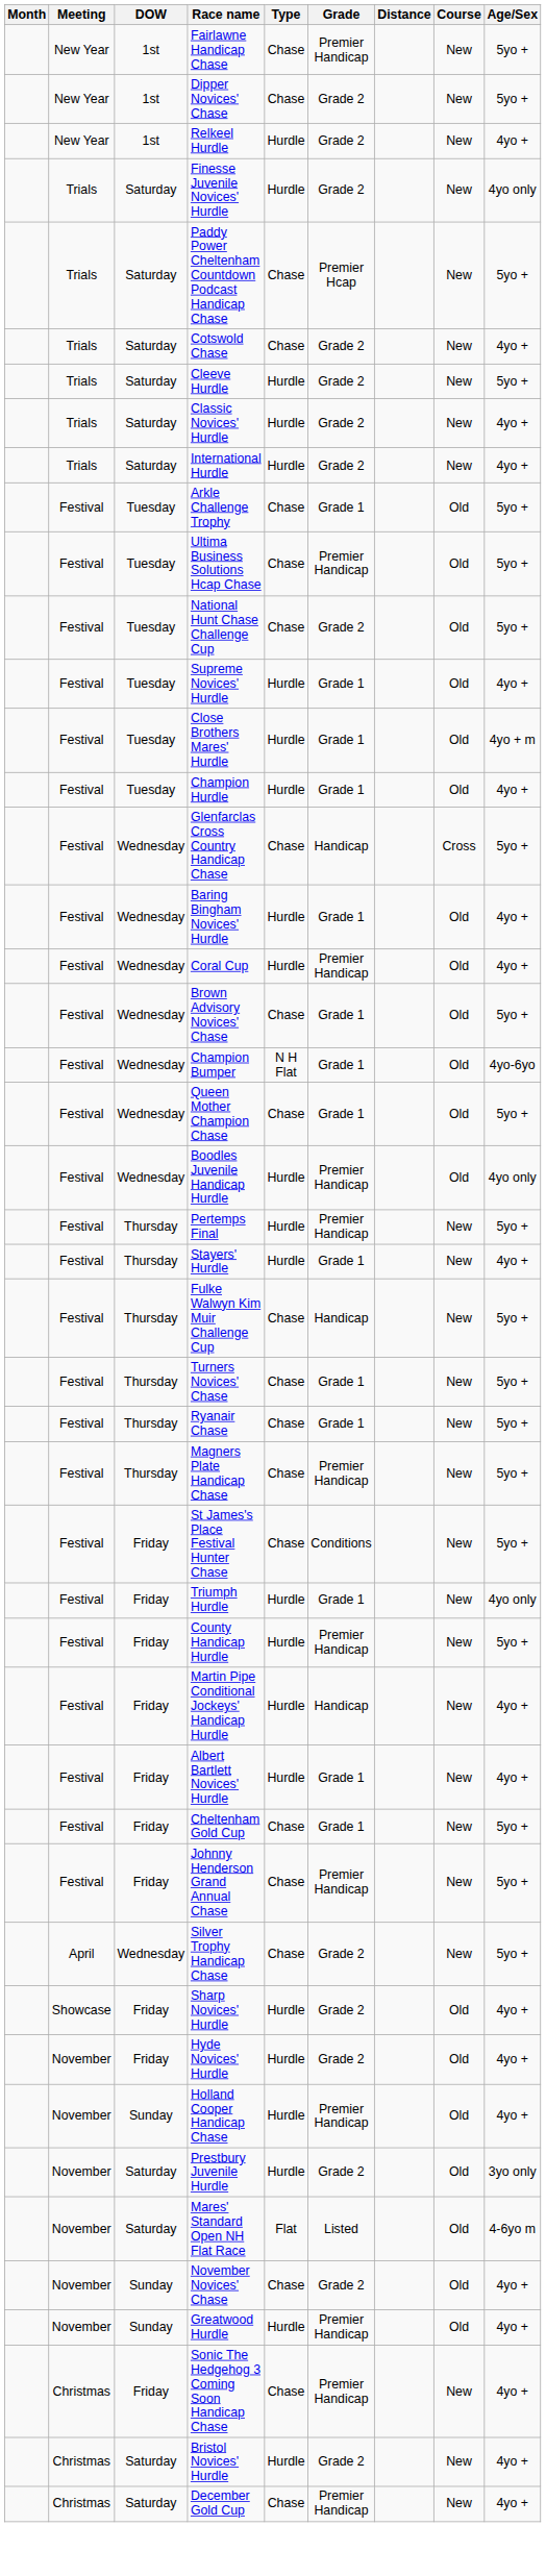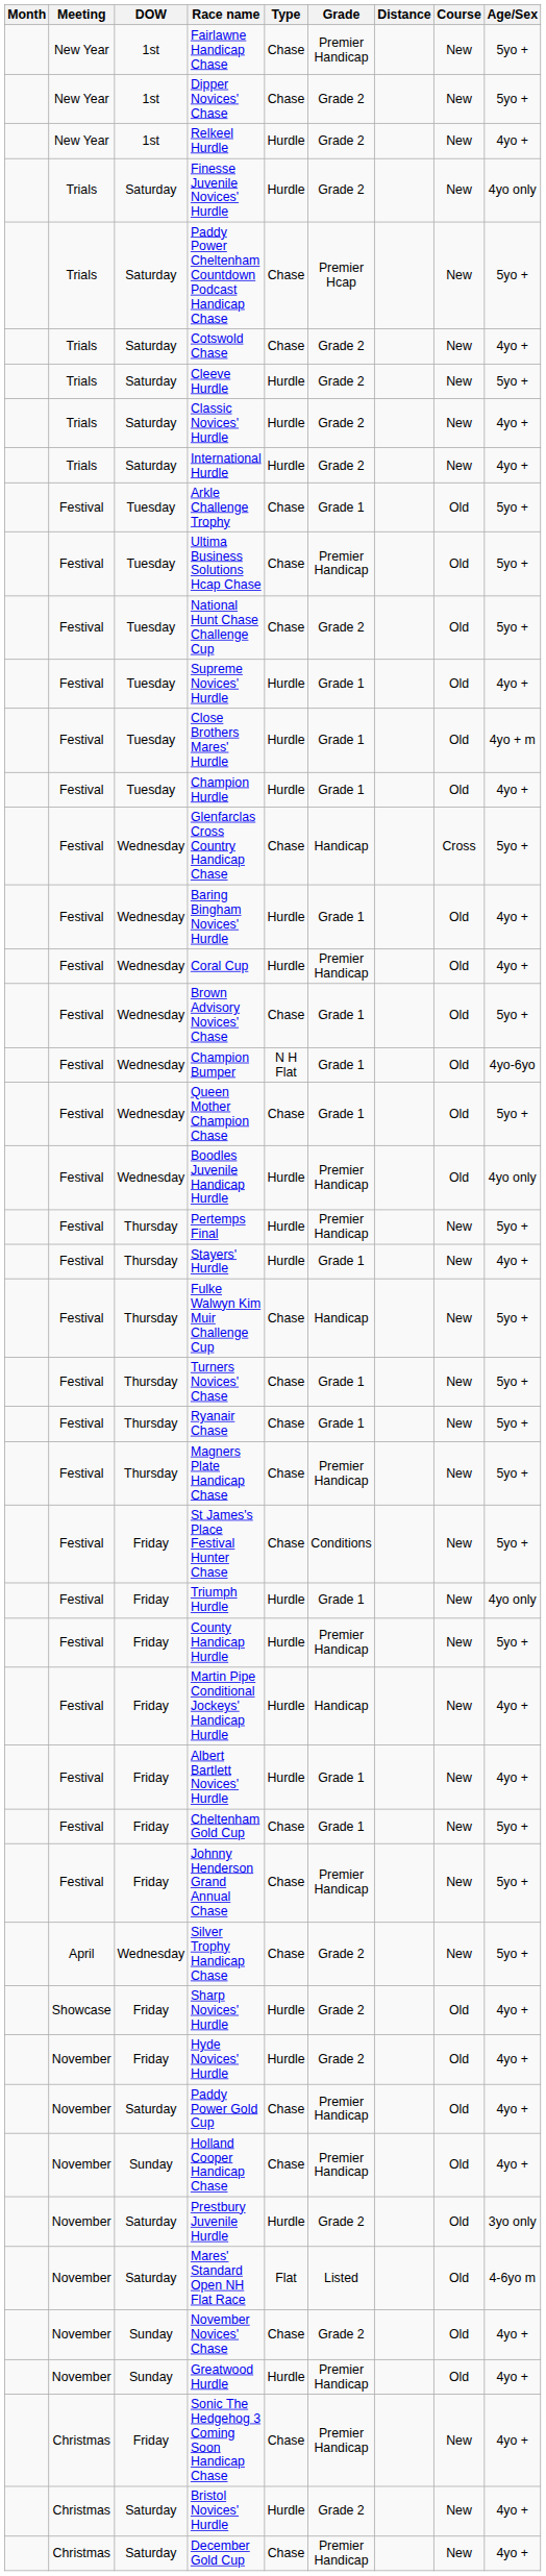 <table class="wikitable sortable">
 <tr>
 <th>Month</th>
 <th>Meeting</th>
 <th>DOW</th>
 <th>Race name</th>
 <th>Type</th>
 <th>Grade</th>
 <th>Distance</th>
 <th>Course</th>
 <th>Age/Sex</th>
 </tr>
 <tr>
 <td style="text-align:center"></td>
 <td style="text-align:center">New Year</td>
 <td style="text-align:center">1st</td>
 <td><a href='#'>Fairlawne Handicap Chase</a></td>
 <td style="text-align:center">Chase</td>
 <td style="text-align:center">Premier Handicap</td>
 <td style="text-align:center"></td>
 <td style="text-align:center">New</td>
 <td style="text-align:center">5yo +</td>
 </tr>
 <tr>
 <td style="text-align:center"></td>
 <td style="text-align:center">New Year</td>
 <td style="text-align:center">1st</td>
 <td><a href='#'>Dipper Novices' Chase</a></td>
 <td style="text-align:center">Chase</td>
 <td style="text-align:center">Grade 2</td>
 <td style="text-align:center"></td>
 <td style="text-align:center">New</td>
 <td style="text-align:center">5yo +</td>
 </tr>
 <tr>
 <td style="text-align:center"></td>
 <td style="text-align:center">New Year</td>
 <td style="text-align:center">1st</td>
 <td><a href='#'>Relkeel Hurdle</a></td>
 <td style="text-align:center">Hurdle</td>
 <td style="text-align:center">Grade 2</td>
 <td style="text-align:center"></td>
 <td style="text-align:center">New</td>
 <td style="text-align:center">4yo +</td>
 </tr>
 <tr>
 <td style="text-align:center"></td>
 <td style="text-align:center">Trials</td>
 <td style="text-align:center">Saturday</td>
 <td><a href='#'>Finesse Juvenile Novices' Hurdle</a></td>
 <td style="text-align:center">Hurdle</td>
 <td style="text-align:center">Grade 2</td>
 <td style="text-align:center"></td>
 <td style="text-align:center">New</td>
 <td style="text-align:center">4yo only</td>
 </tr>
 <tr>
 <td style="text-align:center"></td>
 <td style="text-align:center">Trials</td>
 <td style="text-align:center">Saturday</td>
 <td><a href='#'>Paddy Power Cheltenham Countdown Podcast Handicap Chase</a></td>
 <td style="text-align:center">Chase</td>
 <td style="text-align:center">Premier Hcap</td>
 <td style="text-align:center"></td>
 <td style="text-align:center">New</td>
 <td style="text-align:center">5yo +</td>
 </tr>
 <tr>
 <td style="text-align:center"></td>
 <td style="text-align:center">Trials</td>
 <td style="text-align:center">Saturday</td>
 <td><a href='#'>Cotswold Chase</a></td>
 <td style="text-align:center">Chase</td>
 <td style="text-align:center">Grade 2</td>
 <td style="text-align:center"></td>
 <td style="text-align:center">New</td>
 <td style="text-align:center">4yo +</td>
 </tr>
 <tr>
 <td style="text-align:center"></td>
 <td style="text-align:center">Trials</td>
 <td style="text-align:center">Saturday</td>
 <td><a href='#'>Cleeve Hurdle</a></td>
 <td style="text-align:center">Hurdle</td>
 <td style="text-align:center">Grade 2</td>
 <td style="text-align:center"></td>
 <td style="text-align:center">New</td>
 <td style="text-align:center">5yo +</td>
 </tr>
 <tr>
 <td style="text-align:center"></td>
 <td style="text-align:center">Trials</td>
 <td style="text-align:center">Saturday</td>
 <td><a href='#'>Classic Novices' Hurdle</a></td>
 <td style="text-align:center">Hurdle</td>
 <td style="text-align:center">Grade 2</td>
 <td style="text-align:center"></td>
 <td style="text-align:center">New</td>
 <td style="text-align:center">4yo +</td>
 </tr>
 <tr>
 <td style="text-align:center"></td>
 <td style="text-align:center">Trials</td>
 <td style="text-align:center">Saturday</td>
 <td><a href='#'>International Hurdle</a></td>
 <td style="text-align:center">Hurdle</td>
 <td style="text-align:center">Grade 2</td>
 <td style="text-align:center"></td>
 <td style="text-align:center">New</td>
 <td style="text-align:center">4yo +</td>
 </tr>
 <tr>
 <td style="text-align:center"></td>
 <td style="text-align:center">Festival</td>
 <td style="text-align:center">Tuesday</td>
 <td><a href='#'>Arkle Challenge Trophy</a></td>
 <td style="text-align:center">Chase</td>
 <td style="text-align:center">Grade 1</td>
 <td style="text-align:center"></td>
 <td style="text-align:center">Old</td>
 <td style="text-align:center">5yo +</td>
 </tr>
 <tr>
 <td style="text-align:center"></td>
 <td style="text-align:center">Festival</td>
 <td style="text-align:center">Tuesday</td>
 <td><a href='#'>Ultima Business Solutions Hcap Chase</a></td>
 <td style="text-align:center">Chase</td>
 <td style="text-align:center">Premier Handicap</td>
 <td style="text-align:center"></td>
 <td style="text-align:center">Old</td>
 <td style="text-align:center">5yo +</td>
 </tr>
 <tr>
 <td style="text-align:center"></td>
 <td style="text-align:center">Festival</td>
 <td style="text-align:center">Tuesday</td>
 <td><a href='#'>National Hunt Chase Challenge Cup</a></td>
 <td style="text-align:center">Chase</td>
 <td style="text-align:center">Grade 2</td>
 <td style="text-align:center"></td>
 <td style="text-align:center">Old</td>
 <td style="text-align:center">5yo +</td>
 </tr>
 <tr>
 <td style="text-align:center"></td>
 <td style="text-align:center">Festival</td>
 <td style="text-align:center">Tuesday</td>
 <td><a href='#'>Supreme Novices' Hurdle</a></td>
 <td style="text-align:center">Hurdle</td>
 <td style="text-align:center">Grade 1</td>
 <td style="text-align:center"></td>
 <td style="text-align:center">Old</td>
 <td style="text-align:center">4yo +</td>
 </tr>
 <tr>
 <td style="text-align:center"></td>
 <td style="text-align:center">Festival</td>
 <td style="text-align:center">Tuesday</td>
 <td><a href='#'>Close Brothers Mares' Hurdle</a></td>
 <td style="text-align:center">Hurdle</td>
 <td style="text-align:center">Grade 1</td>
 <td style="text-align:center"></td>
 <td style="text-align:center">Old</td>
 <td style="text-align:center">4yo + m</td>
 </tr>
 <tr>
 <td style="text-align:center"></td>
 <td style="text-align:center">Festival</td>
 <td style="text-align:center">Tuesday</td>
 <td><a href='#'>Champion Hurdle</a></td>
 <td style="text-align:center">Hurdle</td>
 <td style="text-align:center">Grade 1</td>
 <td style="text-align:center"></td>
 <td style="text-align:center">Old</td>
 <td style="text-align:center">4yo +</td>
 </tr>
 <tr>
 <td style="text-align:center"></td>
 <td style="text-align:center">Festival</td>
 <td style="text-align:center">Wednesday</td>
 <td><a href='#'>Glenfarclas Cross Country Handicap Chase</a></td>
 <td style="text-align:center">Chase</td>
 <td style="text-align:center">Handicap</td>
 <td style="text-align:center"></td>
 <td style="text-align:center">Cross</td>
 <td style="text-align:center">5yo +</td>
 </tr>
 <tr>
 <td style="text-align:center"></td>
 <td style="text-align:center">Festival</td>
 <td style="text-align:center">Wednesday</td>
 <td><a href='#'>Baring Bingham Novices' Hurdle</a></td>
 <td style="text-align:center">Hurdle</td>
 <td style="text-align:center">Grade 1</td>
 <td style="text-align:center"></td>
 <td style="text-align:center">Old</td>
 <td style="text-align:center">4yo +</td>
 </tr>
 <tr>
 <td style="text-align:center"></td>
 <td style="text-align:center">Festival</td>
 <td style="text-align:center">Wednesday</td>
 <td><a href='#'>Coral Cup</a></td>
 <td style="text-align:center">Hurdle</td>
 <td style="text-align:center">Premier Handicap</td>
 <td style="text-align:center"></td>
 <td style="text-align:center">Old</td>
 <td style="text-align:center">4yo +</td>
 </tr>
 <tr>
 <td style="text-align:center"></td>
 <td style="text-align:center">Festival</td>
 <td style="text-align:center">Wednesday</td>
 <td><a href='#'>Brown Advisory Novices' Chase</a></td>
 <td style="text-align:center">Chase</td>
 <td style="text-align:center">Grade 1</td>
 <td style="text-align:center"></td>
 <td style="text-align:center">Old</td>
 <td style="text-align:center">5yo +</td>
 </tr>
 <tr>
 <td style="text-align:center"></td>
 <td style="text-align:center">Festival</td>
 <td style="text-align:center">Wednesday</td>
 <td><a href='#'>Champion Bumper</a></td>
 <td style="text-align:center">N H Flat</td>
 <td style="text-align:center">Grade 1</td>
 <td style="text-align:center"></td>
 <td style="text-align:center">Old</td>
 <td style="text-align:center">4yo-6yo</td>
 </tr>
 <tr>
 <td style="text-align:center"></td>
 <td style="text-align:center">Festival</td>
 <td style="text-align:center">Wednesday</td>
 <td><a href='#'>Queen Mother Champion Chase</a></td>
 <td style="text-align:center">Chase</td>
 <td style="text-align:center">Grade 1</td>
 <td style="text-align:center"></td>
 <td style="text-align:center">Old</td>
 <td style="text-align:center">5yo +</td>
 </tr>
 <tr>
 <td style="text-align:center"></td>
 <td style="text-align:center">Festival</td>
 <td style="text-align:center">Wednesday</td>
 <td><a href='#'>Boodles Juvenile Handicap Hurdle</a></td>
 <td style="text-align:center">Hurdle</td>
 <td style="text-align:center">Premier Handicap</td>
 <td style="text-align:center"></td>
 <td style="text-align:center">Old</td>
 <td style="text-align:center">4yo only</td>
 </tr>
 <tr>
 <td style="text-align:center"></td>
 <td style="text-align:center">Festival</td>
 <td style="text-align:center">Thursday</td>
 <td><a href='#'>Pertemps Final</a></td>
 <td style="text-align:center">Hurdle</td>
 <td style="text-align:center">Premier Handicap</td>
 <td style="text-align:center"></td>
 <td style="text-align:center">New</td>
 <td style="text-align:center">5yo +</td>
 </tr>
 <tr>
 <td style="text-align:center"></td>
 <td style="text-align:center">Festival</td>
 <td style="text-align:center">Thursday</td>
 <td><a href='#'>Stayers' Hurdle</a></td>
 <td style="text-align:center">Hurdle</td>
 <td style="text-align:center">Grade 1</td>
 <td style="text-align:center"></td>
 <td style="text-align:center">New</td>
 <td style="text-align:center">4yo +</td>
 </tr>
 <tr>
 <td style="text-align:center"></td>
 <td style="text-align:center">Festival</td>
 <td style="text-align:center">Thursday</td>
 <td><a href='#'>Fulke Walwyn Kim Muir Challenge Cup</a></td>
 <td style="text-align:center">Chase</td>
 <td style="text-align:center">Handicap</td>
 <td style="text-align:center"></td>
 <td style="text-align:center">New</td>
 <td style="text-align:center">5yo +</td>
 </tr>
 <tr>
 <td style="text-align:center"></td>
 <td style="text-align:center">Festival</td>
 <td style="text-align:center">Thursday</td>
 <td><a href='#'>Turners Novices' Chase</a></td>
 <td style="text-align:center">Chase</td>
 <td style="text-align:center">Grade 1</td>
 <td style="text-align:center"></td>
 <td style="text-align:center">New</td>
 <td style="text-align:center">5yo +</td>
 </tr>
 <tr>
 <td style="text-align:center"></td>
 <td style="text-align:center">Festival</td>
 <td style="text-align:center">Thursday</td>
 <td><a href='#'>Ryanair Chase</a></td>
 <td style="text-align:center">Chase</td>
 <td style="text-align:center">Grade 1</td>
 <td style="text-align:center"></td>
 <td style="text-align:center">New</td>
 <td style="text-align:center">5yo +</td>
 </tr>
 <tr>
 <td style="text-align:center"></td>
 <td style="text-align:center">Festival</td>
 <td style="text-align:center">Thursday</td>
 <td><a href='#'>Magners Plate Handicap Chase</a></td>
 <td style="text-align:center">Chase</td>
 <td style="text-align:center">Premier Handicap</td>
 <td style="text-align:center"></td>
 <td style="text-align:center">New</td>
 <td style="text-align:center">5yo +</td>
 </tr>
 <tr>
 <td style="text-align:center"></td>
 <td style="text-align:center">Festival</td>
 <td style="text-align:center">Friday</td>
 <td><a href='#'>St James's Place Festival Hunter Chase</a></td>
 <td style="text-align:center">Chase</td>
 <td style="text-align:center">Conditions</td>
 <td style="text-align:center"></td>
 <td style="text-align:center">New</td>
 <td style="text-align:center">5yo +</td>
 </tr>
 <tr>
 <td style="text-align:center"></td>
 <td style="text-align:center">Festival</td>
 <td style="text-align:center">Friday</td>
 <td><a href='#'>Triumph Hurdle</a></td>
 <td style="text-align:center">Hurdle</td>
 <td style="text-align:center">Grade 1</td>
 <td style="text-align:center"></td>
 <td style="text-align:center">New</td>
 <td style="text-align:center">4yo only</td>
 </tr>
 <tr>
 <td style="text-align:center"></td>
 <td style="text-align:center">Festival</td>
 <td style="text-align:center">Friday</td>
 <td><a href='#'>County Handicap Hurdle</a></td>
 <td style="text-align:center">Hurdle</td>
 <td style="text-align:center">Premier Handicap</td>
 <td style="text-align:center"></td>
 <td style="text-align:center">New</td>
 <td style="text-align:center">5yo +</td>
 </tr>
 <tr>
 <td style="text-align:center"></td>
 <td style="text-align:center">Festival</td>
 <td style="text-align:center">Friday</td>
 <td><a href='#'>Martin Pipe Conditional Jockeys' Handicap Hurdle</a></td>
 <td style="text-align:center">Hurdle</td>
 <td style="text-align:center">Handicap</td>
 <td style="text-align:center"></td>
 <td style="text-align:center">New</td>
 <td style="text-align:center">4yo +</td>
 </tr>
 <tr>
 <td style="text-align:center"></td>
 <td style="text-align:center">Festival</td>
 <td style="text-align:center">Friday</td>
 <td><a href='#'>Albert Bartlett Novices' Hurdle</a></td>
 <td style="text-align:center">Hurdle</td>
 <td style="text-align:center">Grade 1</td>
 <td style="text-align:center"></td>
 <td style="text-align:center">New</td>
 <td style="text-align:center">4yo +</td>
 </tr>
 <tr>
 <td style="text-align:center"></td>
 <td style="text-align:center">Festival</td>
 <td style="text-align:center">Friday</td>
 <td><a href='#'>Cheltenham Gold Cup</a></td>
 <td style="text-align:center">Chase</td>
 <td style="text-align:center">Grade 1</td>
 <td style="text-align:center"></td>
 <td style="text-align:center">New</td>
 <td style="text-align:center">5yo +</td>
 </tr>
 <tr>
 <td style="text-align:center"></td>
 <td style="text-align:center">Festival</td>
 <td style="text-align:center">Friday</td>
 <td><a href='#'>Johnny Henderson Grand Annual Chase</a></td>
 <td style="text-align:center">Chase</td>
 <td style="text-align:center">Premier Handicap</td>
 <td style="text-align:center"></td>
 <td style="text-align:center">New</td>
 <td style="text-align:center">5yo +</td>
 </tr>
 <tr>
 <td style="text-align:center"></td>
 <td style="text-align:center">April</td>
 <td style="text-align:center">Wednesday</td>
 <td><a href='#'>Silver Trophy Handicap Chase</a></td>
 <td style="text-align:center">Chase</td>
 <td style="text-align:center">Grade 2</td>
 <td style="text-align:center"></td>
 <td style="text-align:center">New</td>
 <td style="text-align:center">5yo +</td>
 </tr>
 <tr>
 <td style="text-align:center"></td>
 <td style="text-align:center">Showcase</td>
 <td style="text-align:center">Friday</td>
 <td><a href='#'>Sharp Novices' Hurdle</a></td>
 <td style="text-align:center">Hurdle</td>
 <td style="text-align:center">Grade 2</td>
 <td style="text-align:center"></td>
 <td style="text-align:center">Old</td>
 <td style="text-align:center">4yo +</td>
 </tr>
 <tr>
 <td style="text-align:center"></td>
 <td style="text-align:center">November</td>
 <td style="text-align:center">Friday</td>
 <td><a href='#'>Hyde Novices' Hurdle</a></td>
 <td style="text-align:center">Hurdle</td>
 <td style="text-align:center">Grade 2</td>
 <td style="text-align:center"></td>
 <td style="text-align:center">Old</td>
 <td style="text-align:center">4yo +</td>
 </tr>
 <tr>
 <td style="text-align:center"></td>
 <td style="text-align:center">November</td>
+<td style="text-align:center">Saturday</td>
+<td><a href='#'>Paddy Power Gold Cup</a></td>
+<td style="text-align:center">Chase</td>
+<td style="text-align:center">Premier Handicap</td>
+<td style="text-align:center"></td>
+<td style="text-align:center">Old</td>
+<td style="text-align:center">4yo +</td>
+</tr>
+<tr>
+<td style="text-align:center"></td>
+<td style="text-align:center">November</td>
 <td style="text-align:center">Sunday</td>
 <td><a href='#'>Holland Cooper Handicap Chase</a></td>
-<td style="text-align:center">Hurdle</td>
+<td style="text-align:center">Chase</td>
 <td style="text-align:center">Premier Handicap</td>
 <td style="text-align:center"></td>
 <td style="text-align:center">Old</td>
 <td style="text-align:center">4yo +</td>
 </tr>
 <tr>
 <td style="text-align:center"></td>
 <td style="text-align:center">November</td>
 <td style="text-align:center">Saturday</td>
 <td><a href='#'>Prestbury Juvenile Hurdle</a></td>
 <td style="text-align:center">Hurdle</td>
 <td style="text-align:center">Grade 2</td>
 <td style="text-align:center"></td>
 <td style="text-align:center">Old</td>
 <td style="text-align:center">3yo only</td>
 </tr>
 <tr>
 <td style="text-align:center"></td>
 <td style="text-align:center">November</td>
 <td style="text-align:center">Saturday</td>
 <td><a href='#'>Mares' Standard Open NH Flat Race</a></td>
 <td style="text-align:center">Flat</td>
 <td style="text-align:center">Listed</td>
 <td style="text-align:center"></td>
 <td style="text-align:center">Old</td>
 <td style="text-align:center">4-6yo m</td>
 </tr>
 <tr>
 <td style="text-align:center"></td>
 <td style="text-align:center">November</td>
 <td style="text-align:center">Sunday</td>
 <td><a href='#'>November Novices' Chase</a></td>
 <td style="text-align:center">Chase</td>
 <td style="text-align:center">Grade 2</td>
 <td style="text-align:center"></td>
 <td style="text-align:center">Old</td>
 <td style="text-align:center">4yo +</td>
 </tr>
 <tr>
 <td style="text-align:center"></td>
 <td style="text-align:center">November</td>
 <td style="text-align:center">Sunday</td>
 <td><a href='#'>Greatwood Hurdle</a></td>
 <td style="text-align:center">Hurdle</td>
 <td style="text-align:center">Premier Handicap</td>
 <td style="text-align:center"></td>
 <td style="text-align:center">Old</td>
 <td style="text-align:center">4yo +</td>
 </tr>
 <tr>
 <td style="text-align:center"></td>
 <td style="text-align:center">Christmas</td>
 <td style="text-align:center">Friday</td>
 <td><a href='#'>Sonic The Hedgehog 3 Coming Soon Handicap Chase</a></td>
 <td style="text-align:center">Chase</td>
 <td style="text-align:center">Premier Handicap</td>
 <td style="text-align:center"></td>
 <td style="text-align:center">New</td>
 <td style="text-align:center">4yo +</td>
 </tr>
 <tr>
 <td style="text-align:center"></td>
 <td style="text-align:center">Christmas</td>
 <td style="text-align:center">Saturday</td>
 <td><a href='#'>Bristol Novices' Hurdle</a></td>
 <td style="text-align:center">Hurdle</td>
 <td style="text-align:center">Grade 2</td>
 <td style="text-align:center"></td>
 <td style="text-align:center">New</td>
 <td style="text-align:center">4yo +</td>
 </tr>
 <tr>
 <td style="text-align:center"></td>
 <td style="text-align:center">Christmas</td>
 <td style="text-align:center">Saturday</td>
 <td><a href='#'>December Gold Cup</a></td>
 <td style="text-align:center">Chase</td>
 <td style="text-align:center">Premier Handicap</td>
 <td style="text-align:center"></td>
 <td style="text-align:center">New</td>
 <td style="text-align:center">4yo +</td>
 </tr>
 </table>
